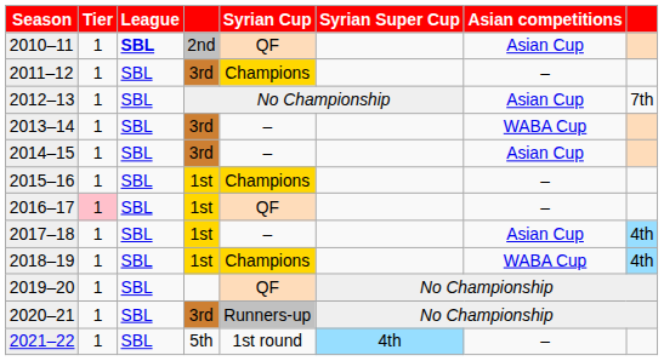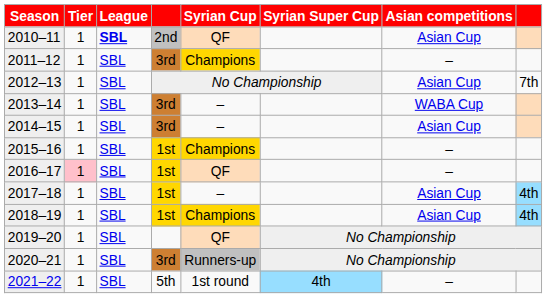 <table class="wikitable"  style="font-size:88%;">
 <tr>
 <th style="color:white; background:red;">Season</th>
 <th style="color:white; background:red;">Tier</th>
 <th style="color:white; background:red;">League</th>
 <th style="color:white; background:red;"></th>
 <th style="color:white; background:red;">Syrian Cup</th>
 <th style="color:white; background:red;">Syrian Super Cup</th>
 <th style="color:white; background:red;">Asian competitions</th>
 <th style="color:white; background:red;"></th>
 </tr>
 <tr>
 <td style="background:#efefef;">2010–11</td>
 <td align="center">1</td>
 <td><strong><a href='#'>SBL</a></strong></td>
 <td align="center" bgcolor=silver>2nd</td>
 <td align="center" bgcolor="#FEDCBA">QF</td>
 <td></td>
 <td style="text-align: center;"><a href='#'>Asian Cup</a></td>
 <td style="text-align: center;" bgcolor="#FEDCBA"></td>
 </tr>
 <tr>
 <td style="background:#efefef;">2011–12</td>
 <td align="center">1</td>
 <td><a href='#'>SBL</a></td>
 <td align="center" bgcolor=#CD7F32>3rd</td>
 <td align="center" bgcolor=gold>Champions</td>
 <td></td>
 <td style="text-align: center;">–</td>
 <td></td>
 </tr>
 <tr>
 <td style="background:#efefef;">2012–13</td>
 <td align="center">1</td>
 <td><a href='#'>SBL</a></td>
 <td bgcolor="#efefef" colspan=3 style="text-align: center;"><em>No Championship</em></td>
 <td style="text-align: center;"><a href='#'>Asian Cup</a></td>
 <td style="text-align: center;">7th</td>
 </tr>
 <tr>
 <td style="background:#efefef;">2013–14</td>
 <td align="center">1</td>
 <td><a href='#'>SBL</a></td>
 <td align="center" bgcolor=#CD7F32>3rd</td>
 <td style="text-align: center;">–</td>
 <td></td>
 <td style="text-align: center;"><a href='#'>WABA Cup</a></td>
 <td style="text-align: center;" bgcolor="#FEDCBA"></td>
 </tr>
 <tr>
 <td style="background:#efefef;">2014–15</td>
 <td align="center">1</td>
 <td><a href='#'>SBL</a></td>
 <td align="center" bgcolor=#CD7F32>3rd</td>
 <td style="text-align: center;">–</td>
 <td></td>
 <td style="text-align: center;"><a href='#'>Asian Cup</a></td>
 <td style="text-align: center;" bgcolor="#FEDCBA"></td>
 </tr>
 <tr>
 <td style="background:#efefef;">2015–16</td>
 <td align="center">1</td>
 <td><a href='#'>SBL</a></td>
 <td align="center" bgcolor=gold>1st</td>
 <td align="center" bgcolor=gold>Champions</td>
 <td></td>
 <td style="text-align: center;">–</td>
 <td></td>
 </tr>
 <tr>
 <td style="background:#efefef;">2016–17</td>
 <td align="center" style="background: pink;">1</td>
 <td><a href='#'>SBL</a></td>
 <td align="center" bgcolor=gold>1st</td>
 <td align="center" bgcolor="#FEDCBA">QF</td>
 <td></td>
 <td style="text-align: center;">–</td>
 <td></td>
 </tr>
 <tr>
 <td style="background:#efefef;">2017–18</td>
 <td align="center">1</td>
 <td><a href='#'>SBL</a></td>
 <td align="center" bgcolor=gold>1st</td>
 <td style="text-align: center;">–</td>
 <td></td>
 <td style="text-align: center;"><a href='#'>Asian Cup</a></td>
 <td style="text-align: center;" bgcolor=#97DEFF>4th</td>
 </tr>
 <tr>
 <td style="background:#efefef;">2018–19</td>
 <td align="center">1</td>
 <td><a href='#'>SBL</a></td>
 <td align="center" bgcolor=gold>1st</td>
 <td align="center" bgcolor=gold>Champions</td>
 <td></td>
-<td style="text-align: center;"><a href='#'>WABA Cup</a></td>
+<td style="text-align: center;"><a href='#'>Asian Cup</a></td>
 <td style="text-align: center;" bgcolor=#97DEFF>4th</td>
 </tr>
 <tr>
 <td style="background:#efefef;">2019–20</td>
 <td align="center">1</td>
 <td><a href='#'>SBL</a></td>
 <td></td>
 <td align="center" bgcolor="#FEDCBA">QF</td>
 <td bgcolor="#efefef" colspan=8 style="text-align: center;"><em>No Championship</em></td>
 </tr>
 <tr>
 <td style="background:#efefef;">2020–21</td>
 <td align="center">1</td>
 <td><a href='#'>SBL</a></td>
 <td align="center" bgcolor=#CD7F32>3rd</td>
 <td align="center" bgcolor=silver>Runners-up</td>
 <td bgcolor="#efefef" colspan=8 style="text-align: center;"><em>No Championship</em></td>
 </tr>
 <tr>
 <td style="background:#efefef;"><a href='#'>2021–22</a></td>
 <td align="center">1</td>
 <td><a href='#'>SBL</a></td>
 <td align="center">5th</td>
 <td align="center">1st round</td>
 <td style="text-align: center;" bgcolor=#97DEFF>4th</td>
 <td style="text-align: center;">–</td>
 <td></td>
 </tr>
 </table>
